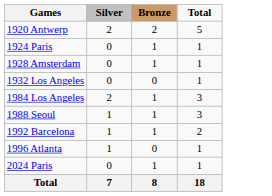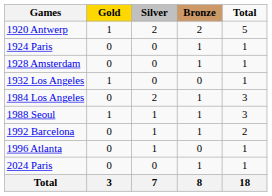 <table class="wikitable">
 <tr align=center>
 <th>Games</th>
+<td width=60 bgcolor=gold><strong>Gold</strong></td>
 <td width=60 bgcolor=silver><strong>Silver</strong></td>
 <td width=60 bgcolor=cc9966><strong>Bronze</strong></td>
 <td width=60><strong>Total</strong></td>
 </tr>
 <tr align=center>
 <td align=left><a href='#'>1920 Antwerp</a></td>
+<td>1</td>
 <td>2</td>
 <td>2</td>
 <td>5</td>
 </tr>
 <tr align=center>
 <td align=left><a href='#'>1924 Paris</a></td>
 <td>0</td>
+<td>0</td>
 <td>1</td>
 <td>1</td>
 </tr>
 <tr align=center>
 <td align=left><a href='#'>1928 Amsterdam</a></td>
 <td>0</td>
+<td>0</td>
 <td>1</td>
 <td>1</td>
 </tr>
 <tr align=center>
 <td align=left><a href='#'>1932 Los Angeles</a></td>
+<td>1</td>
 <td>0</td>
 <td>0</td>
 <td>1</td>
 </tr>
 <tr align=center>
 <td align=left><a href='#'>1984 Los Angeles</a></td>
+<td>0</td>
 <td>2</td>
 <td>1</td>
 <td>3</td>
 </tr>
 <tr align=center>
 <td align=left><a href='#'>1988 Seoul</a></td>
 <td>1</td>
 <td>1</td>
+<td>1</td>
 <td>3</td>
 </tr>
 <tr align=center>
 <td align=left><a href='#'>1992 Barcelona</a></td>
+<td>0</td>
 <td>1</td>
 <td>1</td>
 <td>2</td>
 </tr>
 <tr align=center>
 <td align=left><a href='#'>1996 Atlanta</a></td>
+<td>0</td>
 <td>1</td>
 <td>0</td>
 <td>1</td>
 </tr>
 <tr align=center>
 <td align=left><a href='#'>2024 Paris</a></td>
 <td>0</td>
+<td>0</td>
 <td>1</td>
 <td>1</td>
 </tr>
 <tr align=center>
 <th>Total</th>
+<th>3</th>
 <th>7</th>
 <th>8</th>
 <th>18</th>
 </tr>
 </table>
